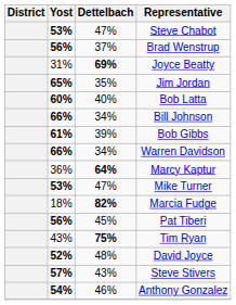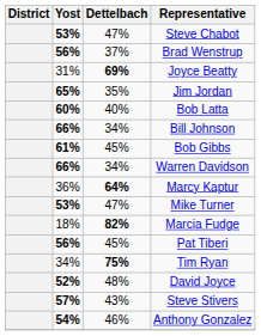 <table class=wikitable>
 <tr>
 <th>District</th>
 <th>Yost</th>
 <th>Dettelbach</th>
 <th>Representative</th>
 </tr>
 <tr align=center>
 <th></th>
 <td><strong>53%</strong></td>
 <td>47%</td>
 <td><a href='#'>Steve Chabot</a></td>
 </tr>
 <tr align=center>
 <th></th>
 <td><strong>56%</strong></td>
 <td>37%</td>
 <td><a href='#'>Brad Wenstrup</a></td>
 </tr>
 <tr align=center>
 <th></th>
 <td>31%</td>
 <td><strong>69%</strong></td>
 <td><a href='#'>Joyce Beatty</a></td>
 </tr>
 <tr align=center>
 <th></th>
 <td><strong>65%</strong></td>
 <td>35%</td>
 <td><a href='#'>Jim Jordan</a></td>
 </tr>
 <tr align=center>
 <th></th>
 <td><strong>60%</strong></td>
 <td>40%</td>
 <td><a href='#'>Bob Latta</a></td>
 </tr>
 <tr align=center>
 <th></th>
 <td><strong>66%</strong></td>
 <td>34%</td>
 <td><a href='#'>Bill Johnson</a></td>
 </tr>
 <tr align=center>
 <th></th>
 <td><strong>61%</strong></td>
-<td>39%</td>
+<td>45%</td>
 <td><a href='#'>Bob Gibbs</a></td>
 </tr>
 <tr align=center>
 <th></th>
 <td><strong>66%</strong></td>
 <td>34%</td>
 <td><a href='#'>Warren Davidson</a></td>
 </tr>
 <tr align=center>
 <th></th>
 <td>36%</td>
 <td><strong>64%</strong></td>
 <td><a href='#'>Marcy Kaptur</a></td>
 </tr>
 <tr align=center>
 <th></th>
 <td><strong>53%</strong></td>
 <td>47%</td>
 <td><a href='#'>Mike Turner</a></td>
 </tr>
 <tr align=center>
 <th></th>
 <td>18%</td>
 <td><strong>82%</strong></td>
 <td><a href='#'>Marcia Fudge</a></td>
 </tr>
 <tr align=center>
 <th></th>
 <td><strong>56%</strong></td>
 <td>45%</td>
 <td><a href='#'>Pat Tiberi</a></td>
 </tr>
 <tr align=center>
 <th></th>
-<td>43%</td>
+<td>34%</td>
 <td><strong>75%</strong></td>
 <td><a href='#'>Tim Ryan</a></td>
 </tr>
 <tr align=center>
 <th></th>
 <td><strong>52%</strong></td>
 <td>48%</td>
 <td><a href='#'>David Joyce</a></td>
 </tr>
 <tr align=center>
 <th></th>
 <td><strong>57%</strong></td>
 <td>43%</td>
 <td><a href='#'>Steve Stivers</a></td>
 </tr>
 <tr align=center>
 <th></th>
 <td><strong>54%</strong></td>
 <td>46%</td>
 <td><a href='#'>Anthony Gonzalez</a></td>
 </tr>
 <tr align=center>
 </tr>
 </table>
